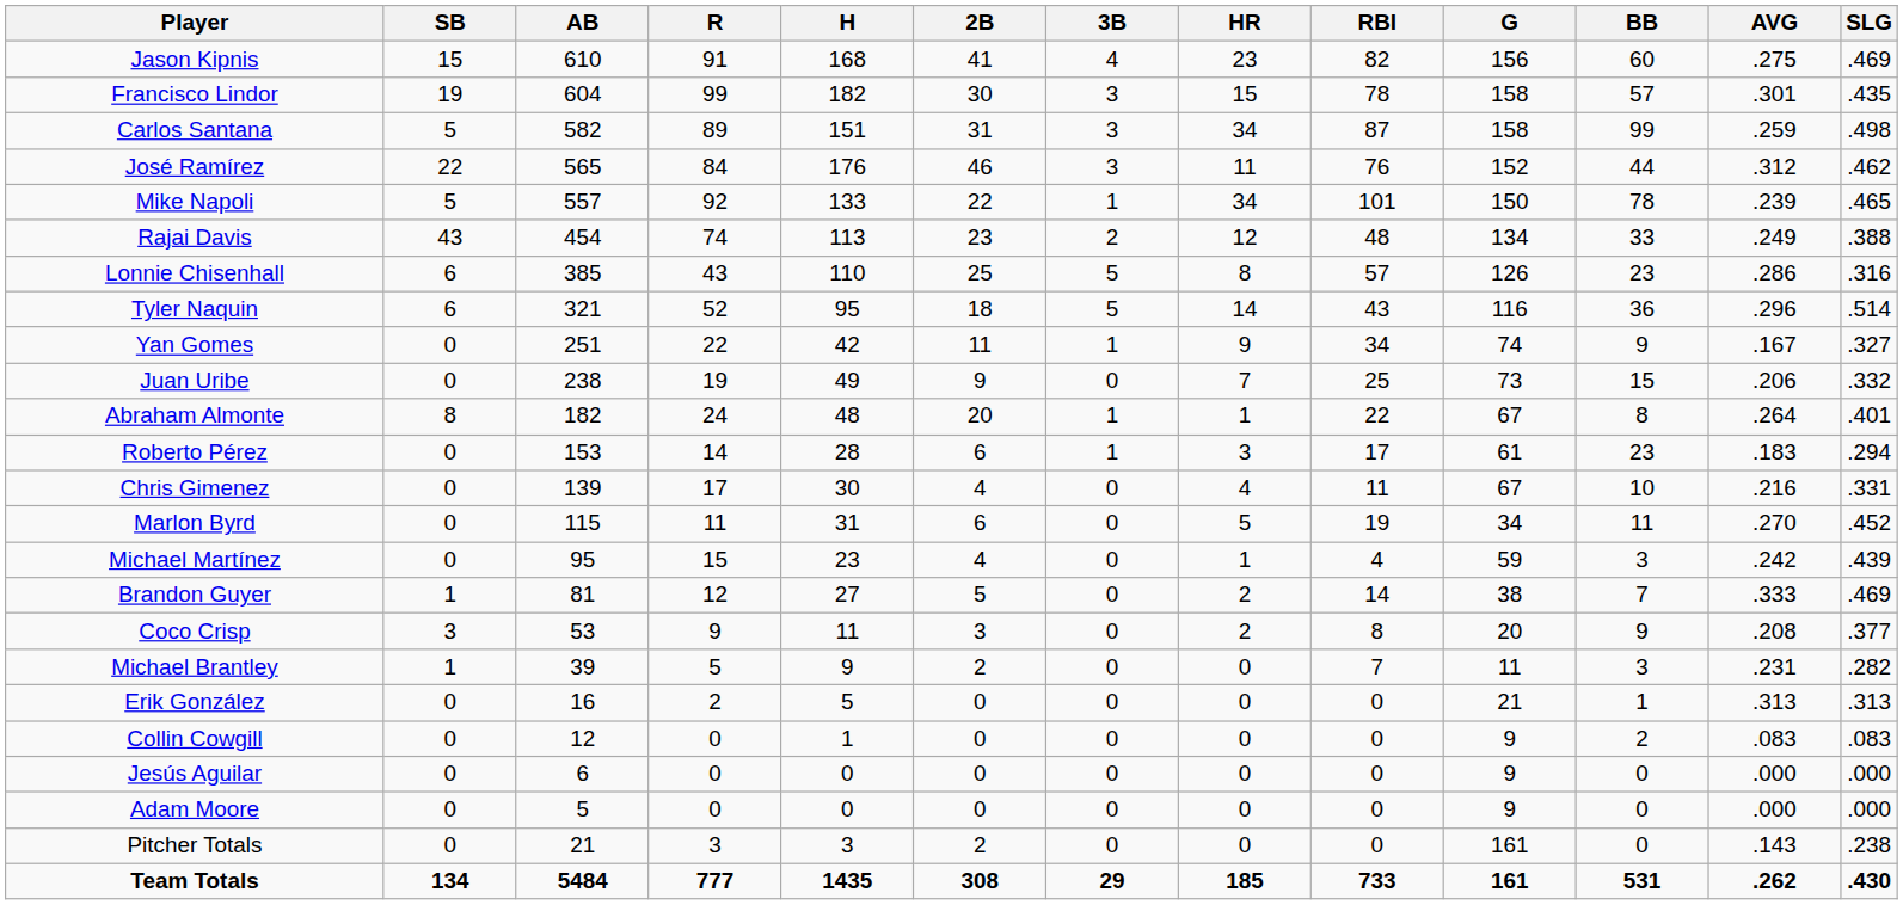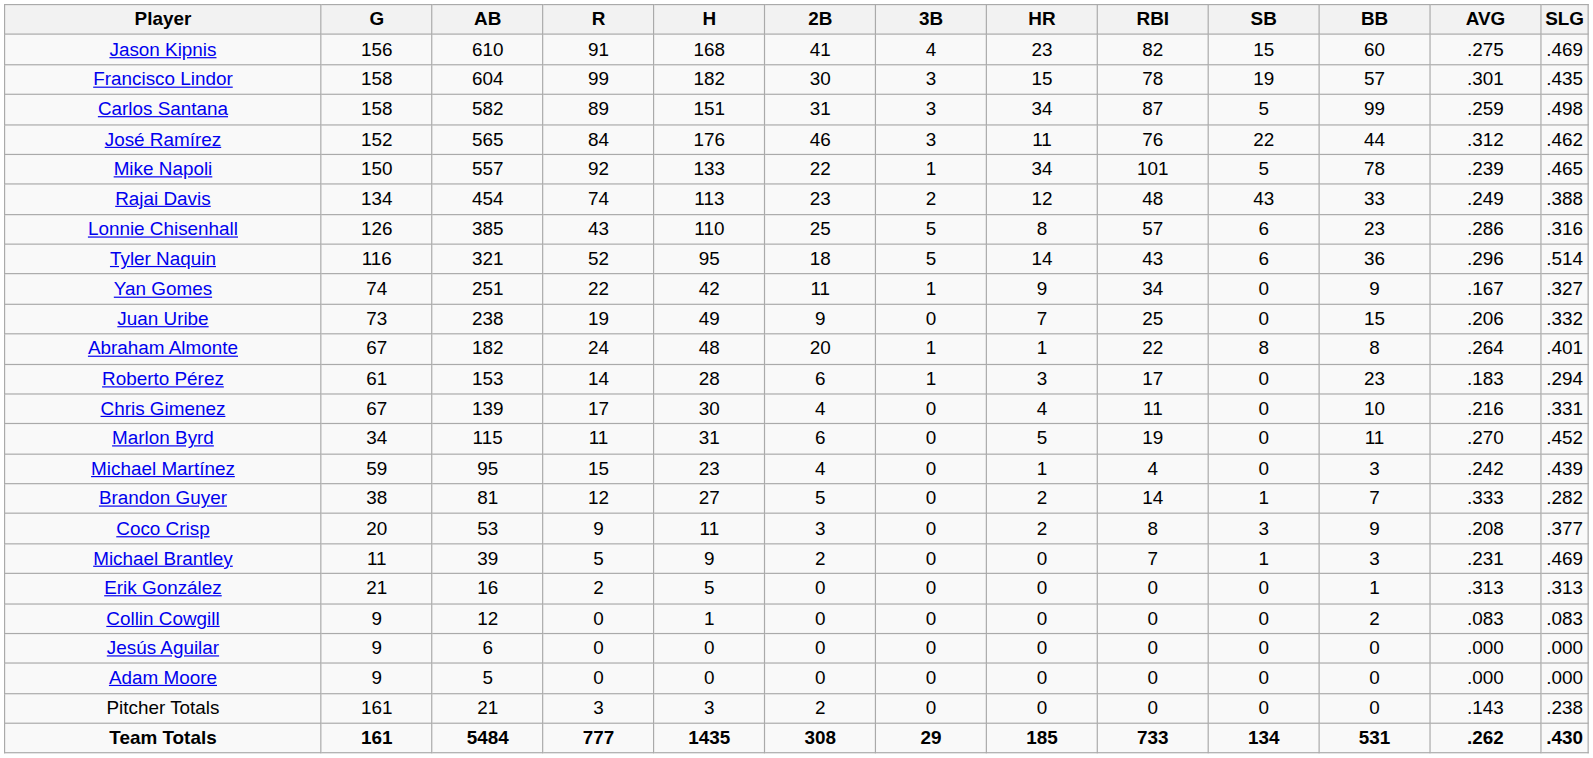 <table class=wikitable style="text-align:center">
 <tr>
 <th bgcolor=#DDDDFF; width="20%">Player</th>
-<th bgcolor=#DDDDFF; width="7%">SB</th>
+<th bgcolor=#DDDDFF; width="7%">G</th>
 <th bgcolor=#DDDDFF; width="7%">AB</th>
 <th bgcolor=#DDDDFF; width="7%">R</th>
 <th bgcolor=#DDDDFF; width="7%">H</th>
 <th bgcolor=#DDDDFF; width="7%">2B</th>
 <th bgcolor=#DDDDFF; width="7%">3B</th>
 <th bgcolor=#DDDDFF; width="7%">HR</th>
 <th bgcolor=#DDDDFF; width="7%">RBI</th>
-<th bgcolor=#DDDDFF; width="7%">G</th>
+<th bgcolor=#DDDDFF; width="7%">SB</th>
 <th bgcolor=#DDDDFF; width="7%">BB</th>
 <th bgcolor=#DDDDFF; width="7%">AVG</th>
 <th bgcolor=#DDDDFF; width="7%">SLG</th>
 </tr>
 <tr>
 <td><a href='#'>Jason Kipnis</a></td>
-<td>15</td>
+<td>156</td>
 <td>610</td>
 <td>91</td>
 <td>168</td>
 <td>41</td>
 <td>4</td>
 <td>23</td>
 <td>82</td>
-<td>156</td>
+<td>15</td>
 <td>60</td>
 <td>.275</td>
 <td>.469</td>
 </tr>
 <tr>
 <td><a href='#'>Francisco Lindor</a></td>
-<td>19</td>
+<td>158</td>
 <td>604</td>
 <td>99</td>
 <td>182</td>
 <td>30</td>
 <td>3</td>
 <td>15</td>
 <td>78</td>
-<td>158</td>
+<td>19</td>
 <td>57</td>
 <td>.301</td>
 <td>.435</td>
 </tr>
 <tr>
 <td><a href='#'>Carlos Santana</a></td>
-<td>5</td>
+<td>158</td>
 <td>582</td>
 <td>89</td>
 <td>151</td>
 <td>31</td>
 <td>3</td>
 <td>34</td>
 <td>87</td>
-<td>158</td>
+<td>5</td>
 <td>99</td>
 <td>.259</td>
 <td>.498</td>
 </tr>
 <tr>
 <td><a href='#'>José Ramírez</a></td>
-<td>22</td>
+<td>152</td>
 <td>565</td>
 <td>84</td>
 <td>176</td>
 <td>46</td>
 <td>3</td>
 <td>11</td>
 <td>76</td>
-<td>152</td>
+<td>22</td>
 <td>44</td>
 <td>.312</td>
 <td>.462</td>
 </tr>
 <tr>
 <td><a href='#'>Mike Napoli</a></td>
-<td>5</td>
+<td>150</td>
 <td>557</td>
 <td>92</td>
 <td>133</td>
 <td>22</td>
 <td>1</td>
 <td>34</td>
 <td>101</td>
-<td>150</td>
+<td>5</td>
 <td>78</td>
 <td>.239</td>
 <td>.465</td>
 </tr>
 <tr>
 <td><a href='#'>Rajai Davis</a></td>
-<td>43</td>
+<td>134</td>
 <td>454</td>
 <td>74</td>
 <td>113</td>
 <td>23</td>
 <td>2</td>
 <td>12</td>
 <td>48</td>
-<td>134</td>
+<td>43</td>
 <td>33</td>
 <td>.249</td>
 <td>.388</td>
 </tr>
 <tr>
 <td><a href='#'>Lonnie Chisenhall</a></td>
-<td>6</td>
+<td>126</td>
 <td>385</td>
 <td>43</td>
 <td>110</td>
 <td>25</td>
 <td>5</td>
 <td>8</td>
 <td>57</td>
-<td>126</td>
+<td>6</td>
 <td>23</td>
 <td>.286</td>
 <td>.316</td>
 </tr>
 <tr>
 <td><a href='#'>Tyler Naquin</a></td>
-<td>6</td>
+<td>116</td>
 <td>321</td>
 <td>52</td>
 <td>95</td>
 <td>18</td>
 <td>5</td>
 <td>14</td>
 <td>43</td>
-<td>116</td>
+<td>6</td>
 <td>36</td>
 <td>.296</td>
 <td>.514</td>
 </tr>
 <tr>
 <td><a href='#'>Yan Gomes</a></td>
-<td>0</td>
+<td>74</td>
 <td>251</td>
 <td>22</td>
 <td>42</td>
 <td>11</td>
 <td>1</td>
 <td>9</td>
 <td>34</td>
-<td>74</td>
+<td>0</td>
 <td>9</td>
 <td>.167</td>
 <td>.327</td>
 </tr>
 <tr>
 <td><a href='#'>Juan Uribe</a></td>
-<td>0</td>
+<td>73</td>
 <td>238</td>
 <td>19</td>
 <td>49</td>
 <td>9</td>
 <td>0</td>
 <td>7</td>
 <td>25</td>
-<td>73</td>
+<td>0</td>
 <td>15</td>
 <td>.206</td>
 <td>.332</td>
 </tr>
 <tr>
 <td><a href='#'>Abraham Almonte</a></td>
-<td>8</td>
+<td>67</td>
 <td>182</td>
 <td>24</td>
 <td>48</td>
 <td>20</td>
 <td>1</td>
 <td>1</td>
 <td>22</td>
-<td>67</td>
+<td>8</td>
 <td>8</td>
 <td>.264</td>
 <td>.401</td>
 </tr>
 <tr>
 <td><a href='#'>Roberto Pérez</a></td>
-<td>0</td>
+<td>61</td>
 <td>153</td>
 <td>14</td>
 <td>28</td>
 <td>6</td>
 <td>1</td>
 <td>3</td>
 <td>17</td>
-<td>61</td>
+<td>0</td>
 <td>23</td>
 <td>.183</td>
 <td>.294</td>
 </tr>
 <tr>
 <td><a href='#'>Chris Gimenez</a></td>
-<td>0</td>
+<td>67</td>
 <td>139</td>
 <td>17</td>
 <td>30</td>
 <td>4</td>
 <td>0</td>
 <td>4</td>
 <td>11</td>
-<td>67</td>
+<td>0</td>
 <td>10</td>
 <td>.216</td>
 <td>.331</td>
 </tr>
 <tr>
 <td><a href='#'>Marlon Byrd</a></td>
-<td>0</td>
+<td>34</td>
 <td>115</td>
 <td>11</td>
 <td>31</td>
 <td>6</td>
 <td>0</td>
 <td>5</td>
 <td>19</td>
-<td>34</td>
+<td>0</td>
 <td>11</td>
 <td>.270</td>
 <td>.452</td>
 </tr>
 <tr>
 <td><a href='#'>Michael Martínez</a></td>
-<td>0</td>
+<td>59</td>
 <td>95</td>
 <td>15</td>
 <td>23</td>
 <td>4</td>
 <td>0</td>
 <td>1</td>
 <td>4</td>
-<td>59</td>
+<td>0</td>
 <td>3</td>
 <td>.242</td>
 <td>.439</td>
 </tr>
 <tr>
 <td><a href='#'>Brandon Guyer</a></td>
-<td>1</td>
+<td>38</td>
 <td>81</td>
 <td>12</td>
 <td>27</td>
 <td>5</td>
 <td>0</td>
 <td>2</td>
 <td>14</td>
-<td>38</td>
+<td>1</td>
 <td>7</td>
 <td>.333</td>
-<td>.469</td>
+<td>.282</td>
 </tr>
 <tr>
 <td><a href='#'>Coco Crisp</a></td>
-<td>3</td>
+<td>20</td>
 <td>53</td>
 <td>9</td>
 <td>11</td>
 <td>3</td>
 <td>0</td>
 <td>2</td>
 <td>8</td>
-<td>20</td>
+<td>3</td>
 <td>9</td>
 <td>.208</td>
 <td>.377</td>
 </tr>
 <tr>
 <td><a href='#'>Michael Brantley</a></td>
-<td>1</td>
+<td>11</td>
 <td>39</td>
 <td>5</td>
 <td>9</td>
 <td>2</td>
 <td>0</td>
 <td>0</td>
 <td>7</td>
-<td>11</td>
+<td>1</td>
 <td>3</td>
 <td>.231</td>
-<td>.282</td>
+<td>.469</td>
 </tr>
 <tr>
 <td><a href='#'>Erik González</a></td>
-<td>0</td>
+<td>21</td>
 <td>16</td>
 <td>2</td>
 <td>5</td>
 <td>0</td>
 <td>0</td>
 <td>0</td>
 <td>0</td>
-<td>21</td>
+<td>0</td>
 <td>1</td>
 <td>.313</td>
 <td>.313</td>
 </tr>
 <tr>
 <td><a href='#'>Collin Cowgill</a></td>
-<td>0</td>
+<td>9</td>
 <td>12</td>
 <td>0</td>
 <td>1</td>
 <td>0</td>
 <td>0</td>
 <td>0</td>
 <td>0</td>
-<td>9</td>
+<td>0</td>
 <td>2</td>
 <td>.083</td>
 <td>.083</td>
 </tr>
 <tr>
 <td><a href='#'>Jesús Aguilar</a></td>
-<td>0</td>
+<td>9</td>
 <td>6</td>
 <td>0</td>
 <td>0</td>
 <td>0</td>
 <td>0</td>
 <td>0</td>
 <td>0</td>
-<td>9</td>
+<td>0</td>
 <td>0</td>
 <td>.000</td>
 <td>.000</td>
 </tr>
 <tr>
 <td><a href='#'>Adam Moore</a></td>
-<td>0</td>
+<td>9</td>
 <td>5</td>
 <td>0</td>
 <td>0</td>
 <td>0</td>
 <td>0</td>
 <td>0</td>
 <td>0</td>
-<td>9</td>
+<td>0</td>
 <td>0</td>
 <td>.000</td>
 <td>.000</td>
 </tr>
 <tr>
 <td>Pitcher Totals</td>
-<td>0</td>
+<td>161</td>
 <td>21</td>
 <td>3</td>
 <td>3</td>
 <td>2</td>
 <td>0</td>
 <td>0</td>
 <td>0</td>
-<td>161</td>
+<td>0</td>
 <td>0</td>
 <td>.143</td>
 <td>.238</td>
 </tr>
 <tr>
 <td><strong>Team Totals</strong></td>
-<td><strong>134</strong></td>
+<td><strong>161</strong></td>
 <td><strong>5484</strong></td>
 <td><strong>777</strong></td>
 <td><strong>1435</strong></td>
 <td><strong>308</strong></td>
 <td><strong>29</strong></td>
 <td><strong>185</strong></td>
 <td><strong>733</strong></td>
-<td><strong>161</strong></td>
+<td><strong>134</strong></td>
 <td><strong>531</strong></td>
 <td><strong>.262</strong></td>
 <td><strong>.430</strong></td>
 </tr>
 </table>
